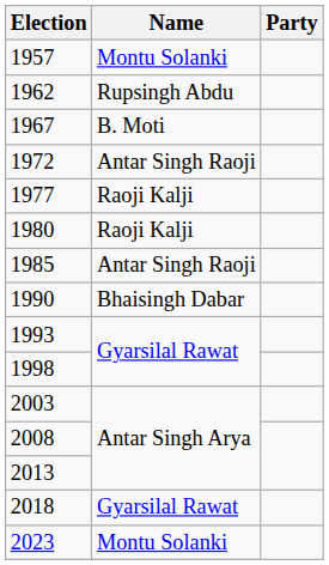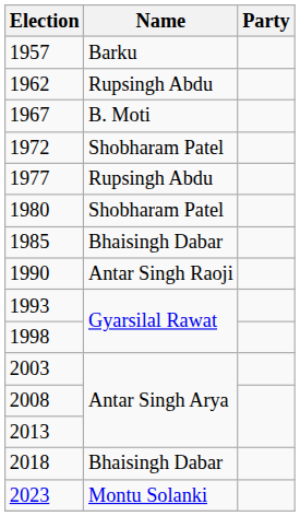 <table class="wikitable sortable">
 <tr>
 <th>Election</th>
 <th>Name</th>
 <th colspan=2>Party</th>
 </tr>
 <tr>
 <td>1957</td>
-<td><a href='#'>Montu Solanki</a></td>
+<td>Barku</td>
 <td></td>
 </tr>
 <tr>
 <td>1962</td>
 <td>Rupsingh Abdu</td>
 <td></td>
 </tr>
 <tr>
 <td>1967</td>
 <td>B. Moti</td>
 </tr>
 <tr>
 <td>1972</td>
-<td>Antar Singh Raoji</td>
+<td>Shobharam Patel</td>
 <td></td>
 </tr>
 <tr>
 <td>1977</td>
-<td>Raoji Kalji</td>
+<td>Rupsingh Abdu</td>
 <td></td>
 </tr>
 <tr>
 <td>1980</td>
-<td>Raoji Kalji</td>
+<td>Shobharam Patel</td>
 <td></td>
 </tr>
 <tr>
 <td>1985</td>
-<td>Antar Singh Raoji</td>
+<td>Bhaisingh Dabar</td>
 </tr>
 <tr>
 <td>1990</td>
-<td>Bhaisingh Dabar</td>
+<td>Antar Singh Raoji</td>
 <td></td>
 </tr>
 <tr>
 <td>1993</td>
 <td rowspan=2><a href='#'>Gyarsilal Rawat</a></td>
 <td></td>
 </tr>
 <tr>
 <td>1998</td>
 </tr>
 <tr>
 <td>2003</td>
 <td rowspan=3>Antar Singh Arya</td>
 <td></td>
 </tr>
 <tr>
 <td>2008</td>
 </tr>
 <tr>
 <td>2013</td>
 </tr>
 <tr>
 <td>2018</td>
-<td><a href='#'>Gyarsilal Rawat</a></td>
+<td>Bhaisingh Dabar</td>
 <td></td>
 </tr>
 <tr>
 <td><a href='#'>2023</a></td>
 <td><a href='#'>Montu Solanki</a></td>
 </tr>
 <tr>
 </tr>
 </table>
